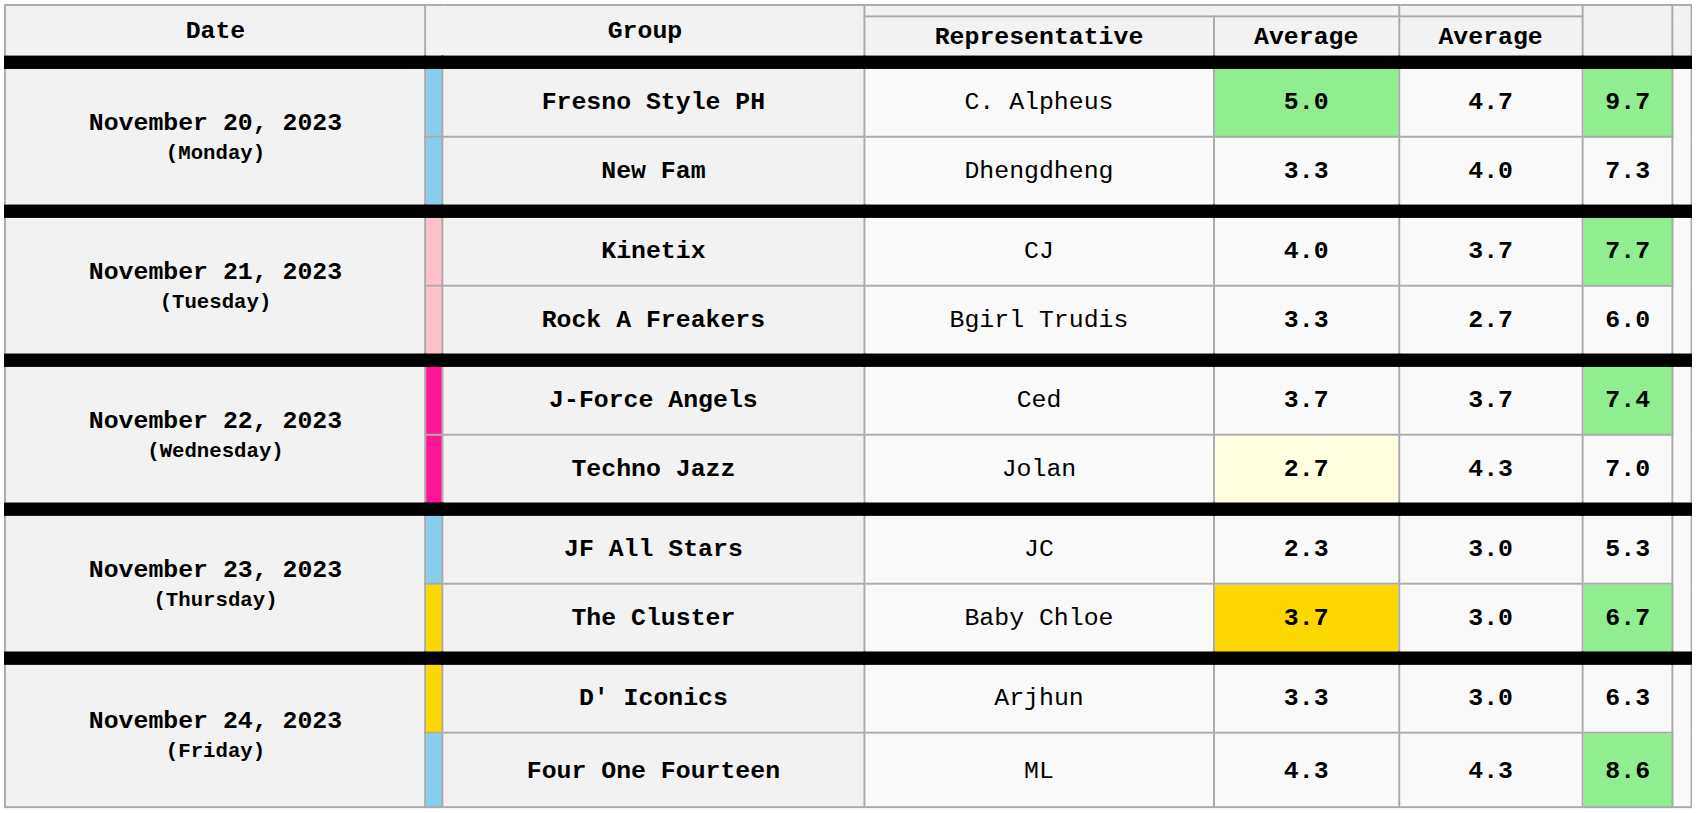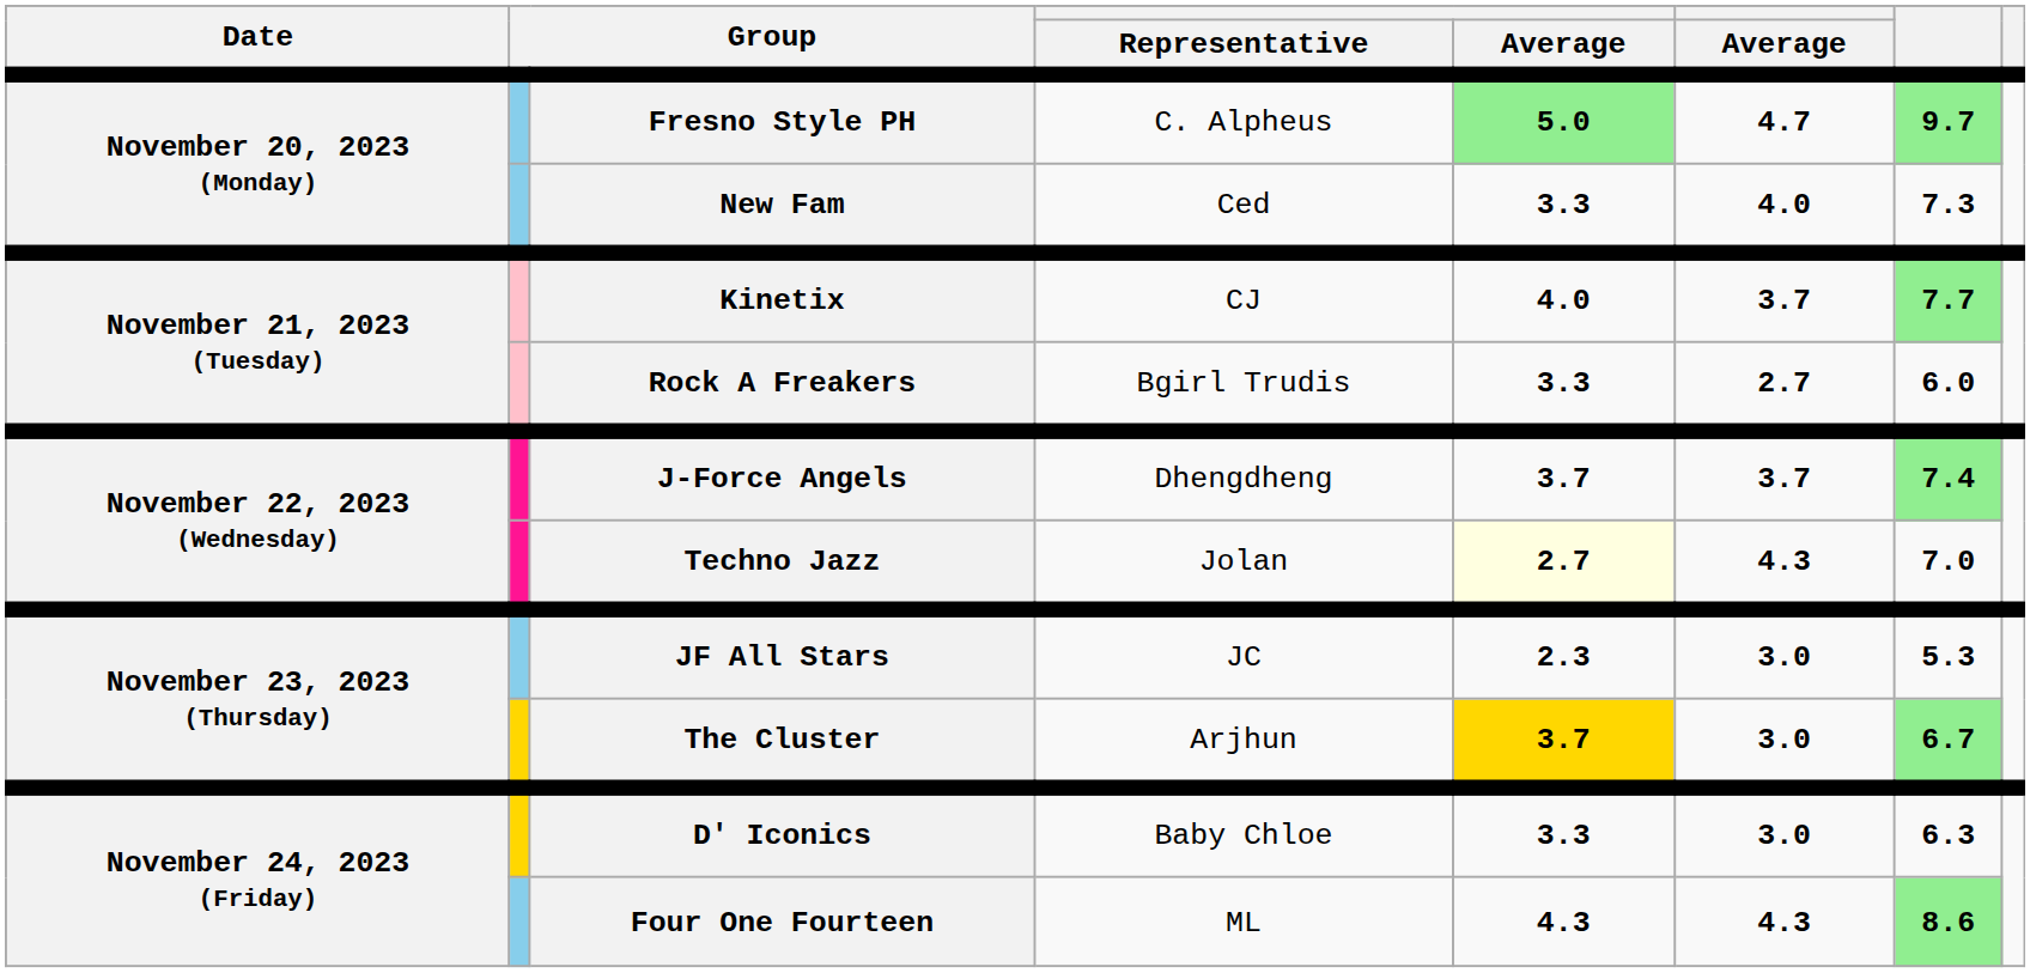 <table class="wikitable plainrowheaders" style="text-align:center; width:100%">
 <tr>
 <th rowspan="2">Date</th>
 <th colspan="2" rowspan="2">Group</th>
 <th colspan="2"></th>
 <th></th>
 <th rowspan="2"></th>
 <th rowspan="2"></th>
 </tr>
 <tr>
 <th>Representative</th>
 <th>Average</th>
 <th>Average</th>
 </tr>
 <tr style="border-top: 7px solid; height: 3em;">
 <th rowspan="2">November 20, 2023<br><small>(Monday)</small></th>
 <th width="01%" style="background:#87ceeb;"></th>
 <th>Fresno Style PH</th>
 <td>C. Alpheus</td>
 <td style="background:#90ee90;"><strong>5.0</strong><br></td>
 <td><strong>4.7</strong><br></td>
 <td style="background:#90ee90;"><strong>9.7</strong><br></td>
 <td rowspan="2"></td>
 </tr>
 <tr style="height: 3em;">
 <th width="01%" style="background:#87ceeb;"></th>
 <th>New Fam</th>
-<td>Dhengdheng</td>
+<td>Ced</td>
 <td><strong>3.3</strong><br></td>
 <td><strong>4.0</strong><br></td>
 <td><strong>7.3</strong><br></td>
 </tr>
 <tr style="border-top: 7px solid; height: 3em;">
 <th rowspan="2">November 21, 2023<br><small>(Tuesday)</small></th>
 <th width="01%" style="background:#FFC0CB;"></th>
 <th>Kinetix</th>
 <td>CJ</td>
 <td><strong>4.0</strong><br></td>
 <td><strong>3.7</strong><br></td>
 <td style="background:#90ee90;"><strong>7.7</strong><br></td>
 <td rowspan="2"></td>
 </tr>
 <tr style="height: 3em;">
 <th width="01%" style="background:#FFC0CB;"></th>
 <th>Rock A Freakers</th>
 <td>Bgirl Trudis</td>
 <td><strong>3.3</strong><br></td>
 <td><strong>2.7</strong><br></td>
 <td><strong>6.0</strong><br></td>
 </tr>
 <tr style="border-top: 7px solid; height: 3em;">
 <th rowspan="2">November 22, 2023<br><small>(Wednesday)</small></th>
 <th width="01%" style="background:#FF1493;"></th>
 <th>J-Force Angels</th>
-<td>Ced</td>
+<td>Dhengdheng</td>
 <td><strong>3.7</strong><br></td>
 <td><strong>3.7</strong><br></td>
 <td style="background:#90ee90;"><strong>7.4</strong><br></td>
 <td rowspan="2"></td>
 </tr>
 <tr style="height: 3em;">
 <th width="01%" style="background:#FF1493;"></th>
 <th>Techno Jazz</th>
 <td>Jolan</td>
 <td style="background: lightyellow;"><strong>2.7</strong><br></td>
 <td><strong>4.3</strong><br></td>
 <td><strong>7.0</strong><br></td>
 </tr>
 <tr style="border-top: 7px solid; height: 3em;">
 <th rowspan="2">November 23, 2023<br><small>(Thursday)</small></th>
 <th width="01%" style="background:#87ceeb;"></th>
 <th>JF All Stars</th>
 <td>JC</td>
 <td><strong>2.3</strong><br></td>
 <td><strong>3.0</strong><br></td>
 <td><strong>5.3</strong><br></td>
 <td rowspan="2"></td>
 </tr>
 <tr style="height: 3em;">
 <th width="01%" style="background:#FFD700;"></th>
 <th>The Cluster</th>
-<td>Baby Chloe</td>
+<td>Arjhun</td>
 <td style="background: gold;"><strong>3.7</strong><br></td>
 <td><strong>3.0</strong><br></td>
 <td style="background:#90ee90;"><strong>6.7</strong><br></td>
 </tr>
 <tr style="border-top: 7px solid; height: 3em;">
 <th rowspan="2">November 24, 2023<br><small>(Friday)</small></th>
 <th width="01%" style="background:#FFD700;"></th>
 <th>D' Iconics</th>
-<td>Arjhun</td>
+<td>Baby Chloe</td>
 <td><strong>3.3</strong><br></td>
 <td><strong>3.0</strong><br></td>
 <td><strong>6.3</strong><br></td>
 <td rowspan="2"></td>
 </tr>
 <tr style="height: 3em;">
 <th width="01%" style="background:#87ceeb;"></th>
 <th>Four One Fourteen</th>
 <td>ML</td>
 <td><strong>4.3</strong><br></td>
 <td><strong>4.3</strong><br></td>
 <td style="background:#90ee90;"><strong>8.6</strong><br></td>
 </tr>
 </table>
